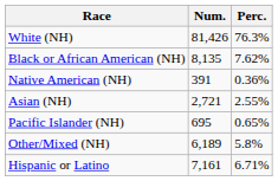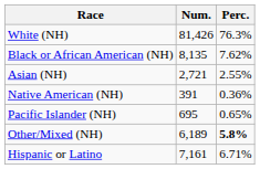 <table class="wikitable">
 <tr>
 <th>Race</th>
 <th>Num.</th>
 <th>Perc.</th>
 </tr>
 <tr>
 <td><a href='#'>White</a> (NH)</td>
 <td>81,426</td>
 <td>76.3%</td>
 </tr>
 <tr>
 <td><a href='#'>Black or African American</a> (NH)</td>
 <td>8,135</td>
 <td>7.62%</td>
 </tr>
 <tr>
+<td><a href='#'>Asian</a> (NH)</td>
+<td>2,721</td>
+<td>2.55%</td>
+</tr>
+<tr>
 <td><a href='#'>Native American</a> (NH)</td>
 <td>391</td>
 <td>0.36%</td>
-</tr>
-<tr>
-<td><a href='#'>Asian</a> (NH)</td>
-<td>2,721</td>
-<td>2.55%</td>
 </tr>
 <tr>
 <td><a href='#'>Pacific Islander</a> (NH)</td>
 <td>695</td>
 <td>0.65%</td>
 </tr>
 <tr>
 <td><a href='#'>Other/Mixed</a> (NH)</td>
 <td>6,189</td>
-<td>5.8%</td>
+<td><strong>5.8%</strong></td>
 </tr>
 <tr>
 <td><a href='#'>Hispanic</a> or <a href='#'>Latino</a></td>
 <td>7,161</td>
 <td>6.71%</td>
 </tr>
 </table>
